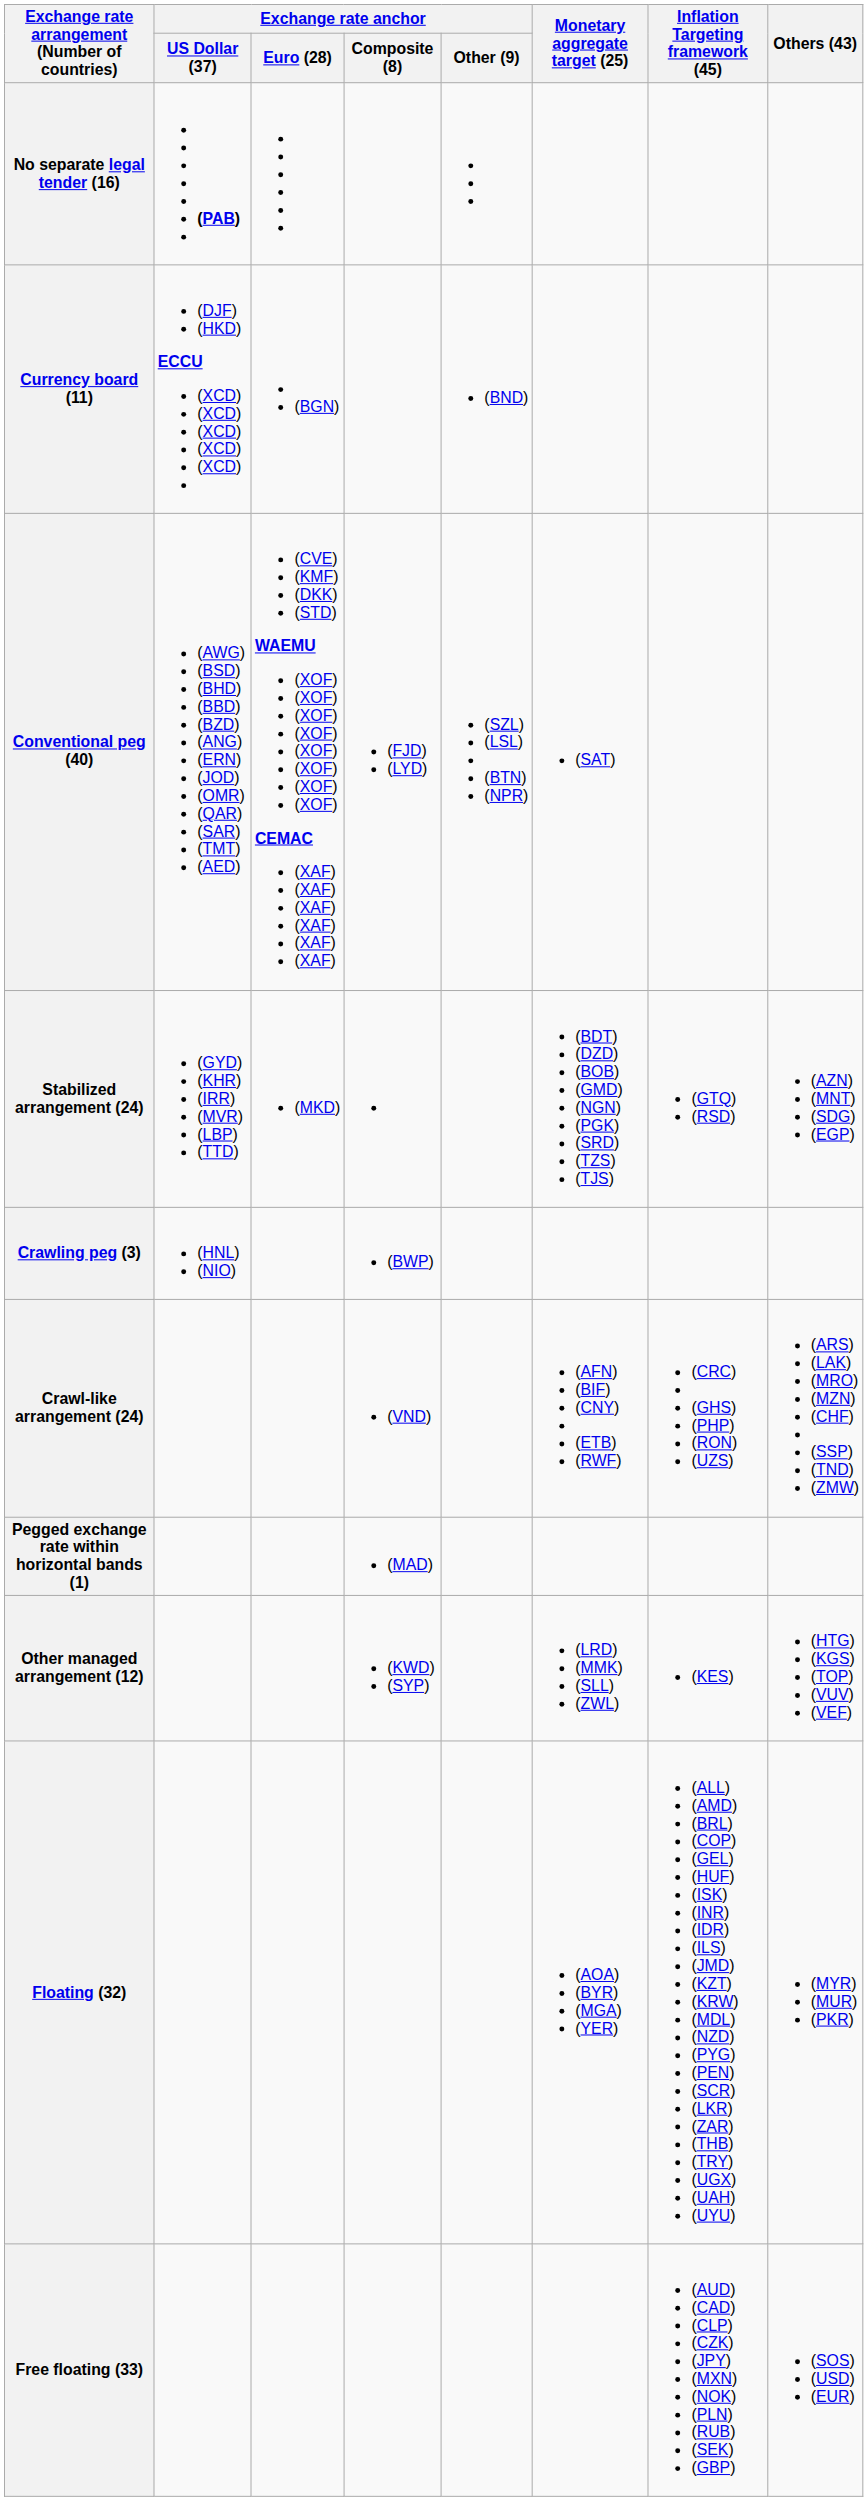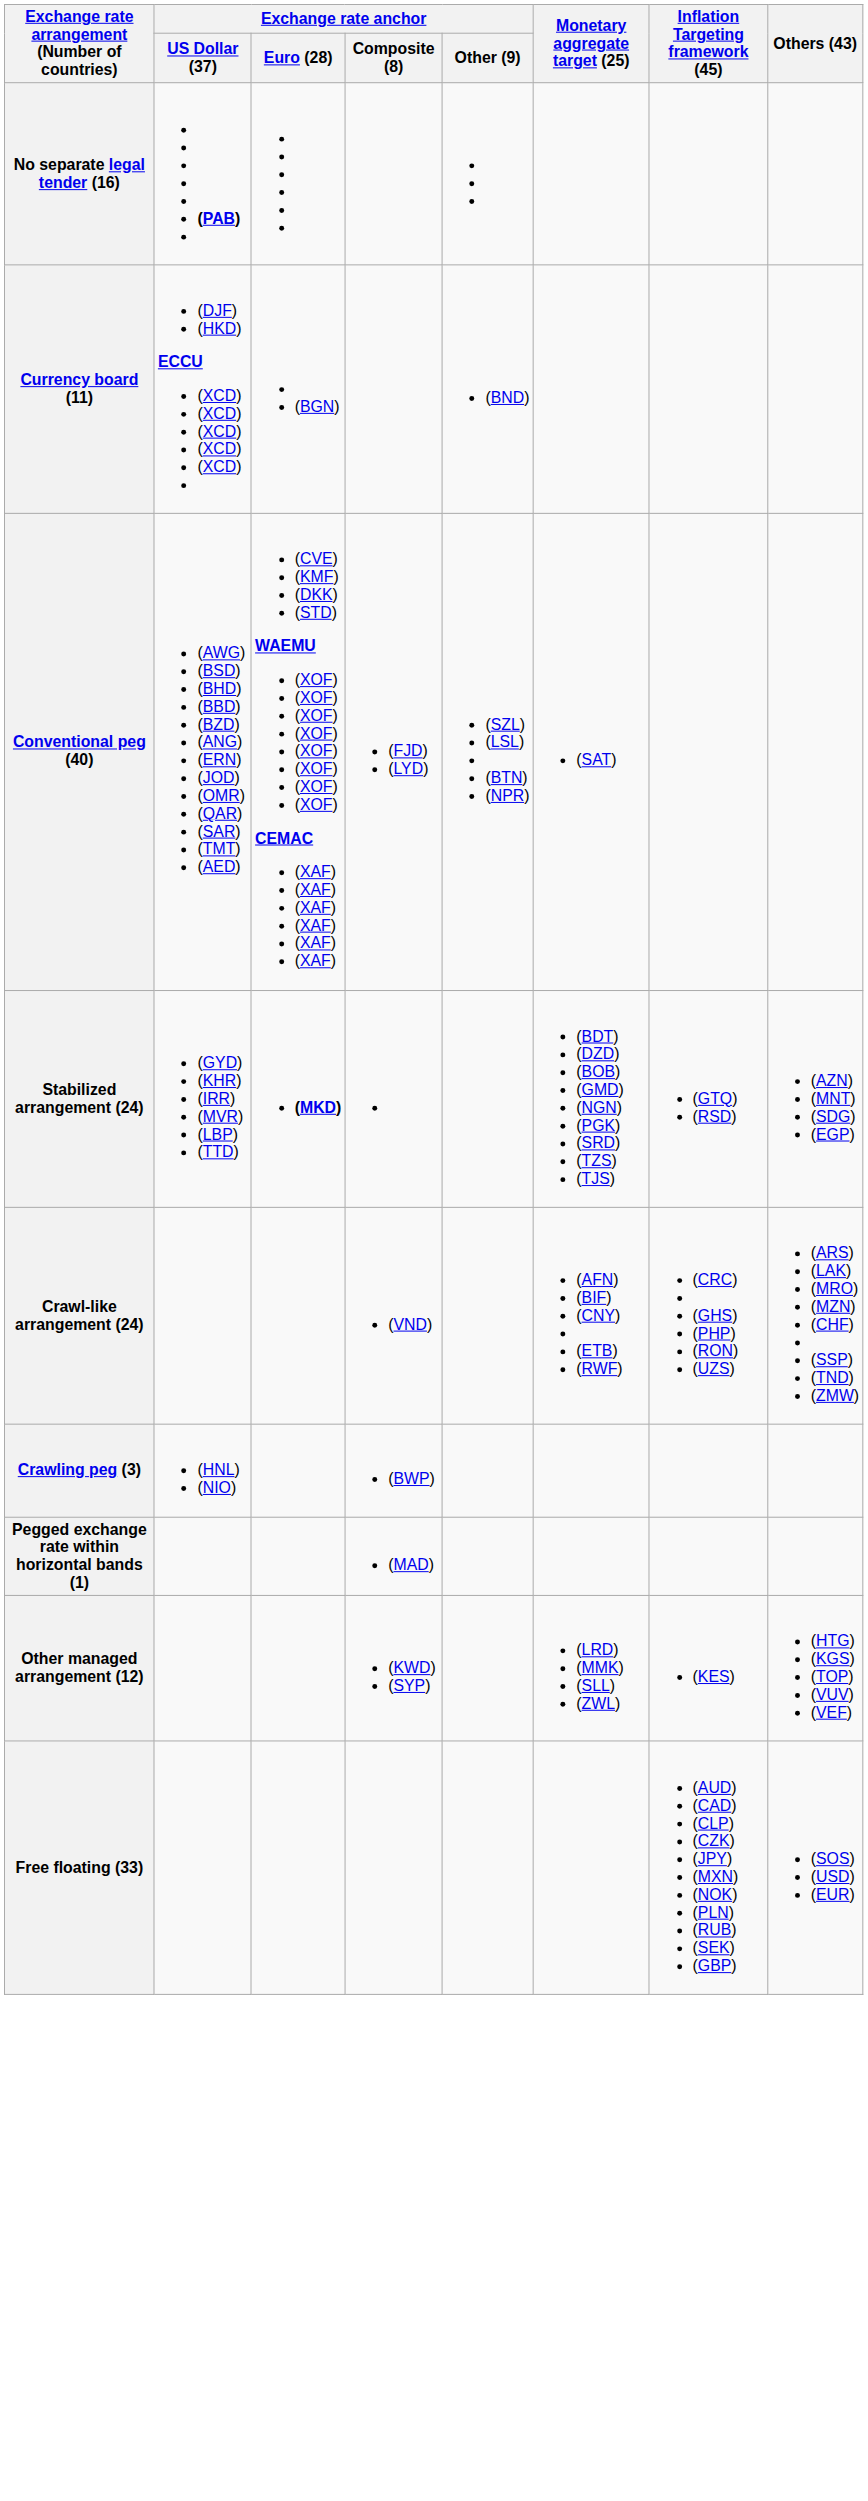 <table class="wikitable sortable">
 <tr>
 <th rowspan=2><a href='#'> Exchange rate arrangement</a> (Number of countries)</th>
 <th colspan=4><a href='#'> Exchange rate anchor</a></th>
 <th rowspan=2><a href='#'>Monetary aggregate target</a> (25)</th>
 <th rowspan=2><a href='#'> Inflation Targeting framework</a> (45)</th>
 <th rowspan=2>Others (43)</th>
 </tr>
 <tr>
 <th><a href='#'>US Dollar</a> (37)</th>
 <th><a href='#'>Euro</a> (28)</th>
 <th>Composite (8)</th>
 <th>Other (9)</th>
 </tr>
 <tr>
 <th>No separate <a href='#'>legal tender</a> (16)</th>
 <td><strong><br><ul><li></li><li></li><li></li><li></li><li></li><li> (<a href='#'>PAB</a>)</li><li></li></ul></strong></td>
 <td><br><ul><li></li><li></li><li></li><li></li><li></li><li></li></ul></td>
 <td></td>
 <td><br><ul><li></li><li></li><li></li></ul></td>
 <td></td>
 <td></td>
 <td></td>
 </tr>
 <tr>
 <th><a href='#'>Currency board</a> (11)</th>
 <td><br><ul><li> (<a href='#'>DJF</a>)</li><li> (<a href='#'>HKD</a>)</li></ul><strong><a href='#'>ECCU</a></strong><ul><li> (<a href='#'>XCD</a>)</li><li> (<a href='#'>XCD</a>)</li><li> (<a href='#'>XCD</a>)</li><li> (<a href='#'>XCD</a>)</li><li> (<a href='#'>XCD</a>)</li><li></li></ul></td>
 <td><br><ul><li></li><li> (<a href='#'>BGN</a>)</li></ul></td>
 <td></td>
 <td><br><ul><li> (<a href='#'>BND</a>)</li></ul></td>
 <td></td>
 <td></td>
 <td></td>
 </tr>
 <tr>
 <th><a href='#'>Conventional peg</a> (40)</th>
 <td><br><ul><li> (<a href='#'>AWG</a>)</li><li> (<a href='#'>BSD</a>)</li><li> (<a href='#'>BHD</a>)</li><li> (<a href='#'>BBD</a>)</li><li> (<a href='#'>BZD</a>)</li><li> (<a href='#'>ANG</a>)</li><li> (<a href='#'>ERN</a>)</li><li> (<a href='#'>JOD</a>)</li><li> (<a href='#'>OMR</a>)</li><li> (<a href='#'>QAR</a>)</li><li> (<a href='#'>SAR</a>)</li><li> (<a href='#'>TMT</a>)</li><li> (<a href='#'>AED</a>)</li></ul></td>
 <td><br><ul><li> (<a href='#'>CVE</a>)</li><li> (<a href='#'>KMF</a>)</li><li> (<a href='#'>DKK</a>)</li><li> (<a href='#'>STD</a>)</li></ul><strong><a href='#'>WAEMU</a></strong><ul><li> (<a href='#'>XOF</a>)</li><li> (<a href='#'>XOF</a>)</li><li> (<a href='#'>XOF</a>)</li><li> (<a href='#'>XOF</a>)</li><li> (<a href='#'>XOF</a>)</li><li> (<a href='#'>XOF</a>)</li><li> (<a href='#'>XOF</a>)</li><li> (<a href='#'>XOF</a>)</li></ul><strong><a href='#'>CEMAC</a></strong><ul><li> (<a href='#'>XAF</a>)</li><li> (<a href='#'>XAF</a>)</li><li> (<a href='#'>XAF</a>)</li><li> (<a href='#'>XAF</a>)</li><li> (<a href='#'>XAF</a>)</li><li> (<a href='#'>XAF</a>)</li></ul></td>
 <td><br><ul><li> (<a href='#'>FJD</a>)</li><li> (<a href='#'>LYD</a>)</li></ul></td>
 <td><br><ul><li> (<a href='#'>SZL</a>)</li><li> (<a href='#'>LSL</a>)</li><li></li><li> (<a href='#'>BTN</a>)</li><li> (<a href='#'>NPR</a>)</li></ul></td>
 <td><br><ul><li> (<a href='#'>SAT</a>)</li></ul></td>
 <td></td>
 <td></td>
 </tr>
 <tr>
 <th>Stabilized arrangement (24)</th>
 <td><br><ul><li> (<a href='#'>GYD</a>)</li><li> (<a href='#'>KHR</a>)</li><li> (<a href='#'>IRR</a>)</li><li> (<a href='#'>MVR</a>)</li><li> (<a href='#'>LBP</a>)</li><li> (<a href='#'>TTD</a>)</li></ul></td>
-<td><br><ul><li> (<a href='#'>MKD</a>)</li></ul></td>
+<td><strong><br><ul><li> (<a href='#'>MKD</a>)</li></ul></strong></td>
 <td><br><ul><li></li></ul></td>
 <td></td>
 <td><br><ul><li> (<a href='#'>BDT</a>)</li><li> (<a href='#'>DZD</a>)</li><li> (<a href='#'>BOB</a>)</li><li> (<a href='#'>GMD</a>)</li><li> (<a href='#'>NGN</a>)</li><li> (<a href='#'>PGK</a>)</li><li> (<a href='#'>SRD</a>)</li><li> (<a href='#'>TZS</a>)</li><li> (<a href='#'>TJS</a>)</li></ul></td>
 <td><br><ul><li> (<a href='#'>GTQ</a>)</li><li> (<a href='#'>RSD</a>)</li></ul></td>
 <td><br><ul><li> (<a href='#'>AZN</a>)</li><li> (<a href='#'>MNT</a>)</li><li> (<a href='#'>SDG</a>)</li><li> (<a href='#'>EGP</a>)</li></ul></td>
+</tr>
+<tr>
+<th>Crawl-like arrangement (24)</th>
+<td></td>
+<td></td>
+<td><br><ul><li> (<a href='#'>VND</a>)</li></ul></td>
+<td></td>
+<td><br><ul><li> (<a href='#'>AFN</a>)</li><li> (<a href='#'>BIF</a>)</li><li> (<a href='#'>CNY</a>)</li><li></li><li> (<a href='#'>ETB</a>)</li><li> (<a href='#'>RWF</a>)</li></ul></td>
+<td><br><ul><li> (<a href='#'>CRC</a>)</li><li></li><li> (<a href='#'>GHS</a>)</li><li> (<a href='#'>PHP</a>)</li><li> (<a href='#'>RON</a>)</li><li> (<a href='#'>UZS</a>)</li></ul></td>
+<td><br><ul><li> (<a href='#'>ARS</a>)</li><li> (<a href='#'>LAK</a>)</li><li> (<a href='#'>MRO</a>)</li><li> (<a href='#'>MZN</a>)</li><li> (<a href='#'>CHF</a>)</li><li></li><li> (<a href='#'>SSP</a>)</li><li> (<a href='#'>TND</a>)</li><li> (<a href='#'>ZMW</a>)</li></ul></td>
 </tr>
 <tr>
 <th><a href='#'>Crawling peg</a> (3)</th>
 <td><br><ul><li> (<a href='#'>HNL</a>)</li><li> (<a href='#'>NIO</a>)</li></ul></td>
 <td></td>
 <td><br><ul><li> (<a href='#'>BWP</a>)</li></ul></td>
 <td></td>
 <td></td>
 <td></td>
 <td></td>
-</tr>
-<tr>
-<th>Crawl-like arrangement (24)</th>
-<td></td>
-<td></td>
-<td><br><ul><li> (<a href='#'>VND</a>)</li></ul></td>
-<td></td>
-<td><br><ul><li> (<a href='#'>AFN</a>)</li><li> (<a href='#'>BIF</a>)</li><li> (<a href='#'>CNY</a>)</li><li></li><li> (<a href='#'>ETB</a>)</li><li> (<a href='#'>RWF</a>)</li></ul></td>
-<td><br><ul><li> (<a href='#'>CRC</a>)</li><li></li><li> (<a href='#'>GHS</a>)</li><li> (<a href='#'>PHP</a>)</li><li> (<a href='#'>RON</a>)</li><li> (<a href='#'>UZS</a>)</li></ul></td>
-<td><br><ul><li> (<a href='#'>ARS</a>)</li><li> (<a href='#'>LAK</a>)</li><li> (<a href='#'>MRO</a>)</li><li> (<a href='#'>MZN</a>)</li><li> (<a href='#'>CHF</a>)</li><li></li><li> (<a href='#'>SSP</a>)</li><li> (<a href='#'>TND</a>)</li><li> (<a href='#'>ZMW</a>)</li></ul></td>
 </tr>
 <tr>
 <th>Pegged exchange rate within horizontal bands (1)</th>
 <td></td>
 <td></td>
 <td><br><ul><li> (<a href='#'>MAD</a>)</li></ul></td>
 <td></td>
 <td></td>
 <td></td>
 <td></td>
 </tr>
 <tr>
 <th>Other managed arrangement (12)</th>
 <td></td>
 <td></td>
 <td><br><ul><li> (<a href='#'>KWD</a>)</li><li> (<a href='#'>SYP</a>)</li></ul></td>
 <td></td>
 <td><br><ul><li> (<a href='#'>LRD</a>)</li><li> (<a href='#'>MMK</a>)</li><li> (<a href='#'>SLL</a>)</li><li> (<a href='#'>ZWL</a>)</li></ul></td>
 <td><br><ul><li> (<a href='#'>KES</a>)</li></ul></td>
 <td><br><ul><li> (<a href='#'>HTG</a>)</li><li> (<a href='#'>KGS</a>)</li><li> (<a href='#'>TOP</a>)</li><li> (<a href='#'>VUV</a>)</li><li> (<a href='#'>VEF</a>)</li></ul></td>
 </tr>
 <tr>
-<th><a href='#'>Floating</a> (32)</th>
-<td></td>
-<td></td>
-<td></td>
-<td></td>
-<td><br><ul><li> (<a href='#'>AOA</a>)</li><li> (<a href='#'>BYR</a>)</li><li> (<a href='#'>MGA</a>)</li><li> (<a href='#'>YER</a>)</li></ul></td>
-<td><br><ul><li> (<a href='#'>ALL</a>)</li><li> (<a href='#'>AMD</a>)</li><li> (<a href='#'>BRL</a>)</li><li> (<a href='#'>COP</a>)</li><li> (<a href='#'>GEL</a>)</li><li> (<a href='#'>HUF</a>)</li><li> (<a href='#'>ISK</a>)</li><li> (<a href='#'>INR</a>)</li><li> (<a href='#'>IDR</a>)</li><li> (<a href='#'>ILS</a>)</li><li> (<a href='#'>JMD</a>)</li><li> (<a href='#'>KZT</a>)</li><li> (<a href='#'>KRW</a>)</li><li> (<a href='#'>MDL</a>)</li><li> (<a href='#'>NZD</a>)</li><li> (<a href='#'>PYG</a>)</li><li> (<a href='#'>PEN</a>)</li><li> (<a href='#'>SCR</a>)</li><li> (<a href='#'>LKR</a>)</li><li> (<a href='#'>ZAR</a>)</li><li> (<a href='#'>THB</a>)</li><li> (<a href='#'>TRY</a>)</li><li> (<a href='#'>UGX</a>)</li><li> (<a href='#'>UAH</a>)</li><li> (<a href='#'>UYU</a>)</li></ul></td>
-<td><br><ul><li> (<a href='#'>MYR</a>)</li><li> (<a href='#'>MUR</a>)</li><li> (<a href='#'>PKR</a>)</li></ul></td>
-</tr>
-<tr>
 <th>Free floating (33)</th>
 <td></td>
 <td></td>
 <td></td>
 <td></td>
 <td></td>
 <td><br><ul><li> (<a href='#'>AUD</a>)</li><li> (<a href='#'>CAD</a>)</li><li> (<a href='#'>CLP</a>)</li><li> (<a href='#'>CZK</a>)</li><li> (<a href='#'>JPY</a>)</li><li> (<a href='#'>MXN</a>)</li><li> (<a href='#'>NOK</a>)</li><li> (<a href='#'>PLN</a>)</li><li> (<a href='#'>RUB</a>)</li><li> (<a href='#'>SEK</a>)</li><li> (<a href='#'>GBP</a>)</li></ul></td>
 <td><br><ul><li> (<a href='#'>SOS</a>)</li><li> (<a href='#'>USD</a>)</li><li> (<a href='#'>EUR</a>)</li></ul></td>
 </tr>
 </table>
